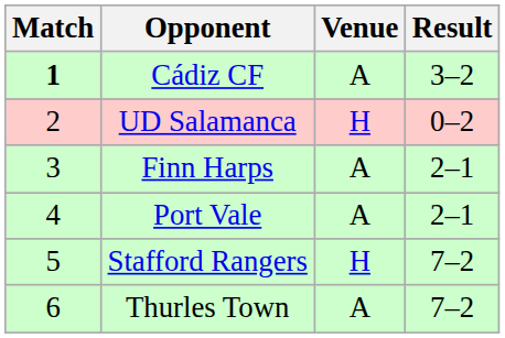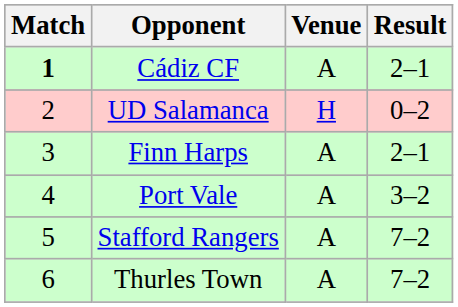 <table class="wikitable" style="font-size:100%; text-align:center">
 <tr>
 <th>Match</th>
 <th>Opponent</th>
 <th>Venue</th>
 <th>Result</th>
 </tr>
 <tr style="background: #CCFFCC;">
 <td align="center"><strong>1</strong></td>
 <td><a href='#'>Cádiz CF</a></td>
 <td>A</td>
-<td>3–2</td>
+<td>2–1</td>
 </tr>
 <tr style="background: #FFCCCC;">
 <td align="center">2</td>
 <td><a href='#'>UD Salamanca</a></td>
 <td><a href='#'>H</a></td>
 <td>0–2</td>
 </tr>
 <tr style="background: #CCFFCC;">
 <td align="center">3</td>
 <td><a href='#'>Finn Harps</a></td>
 <td>A</td>
 <td>2–1</td>
 </tr>
 <tr style="background: #CCFFCC;">
 <td align="center">4</td>
 <td><a href='#'>Port Vale</a></td>
 <td>A</td>
-<td>2–1</td>
+<td>3–2</td>
 </tr>
 <tr style="background: #CCFFCC;">
 <td align="center">5</td>
 <td><a href='#'>Stafford Rangers</a></td>
-<td><a href='#'>H</a></td>
+<td>A</td>
 <td>7–2</td>
 </tr>
 <tr style="background: #CCFFCC;">
 <td align="center">6</td>
 <td>Thurles Town</td>
 <td>A</td>
 <td>7–2</td>
 </tr>
 </table>
